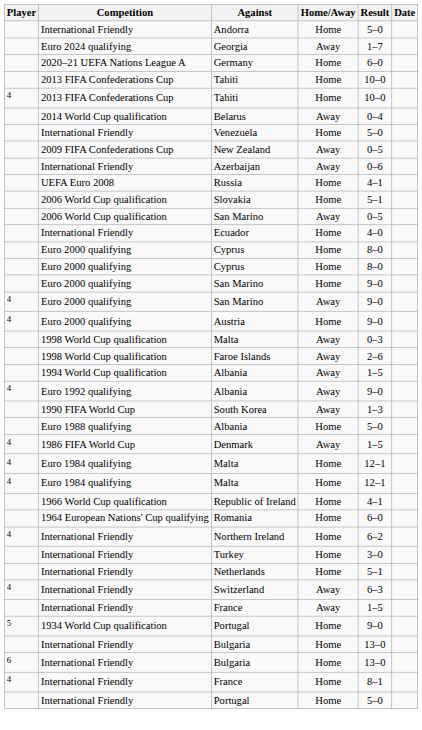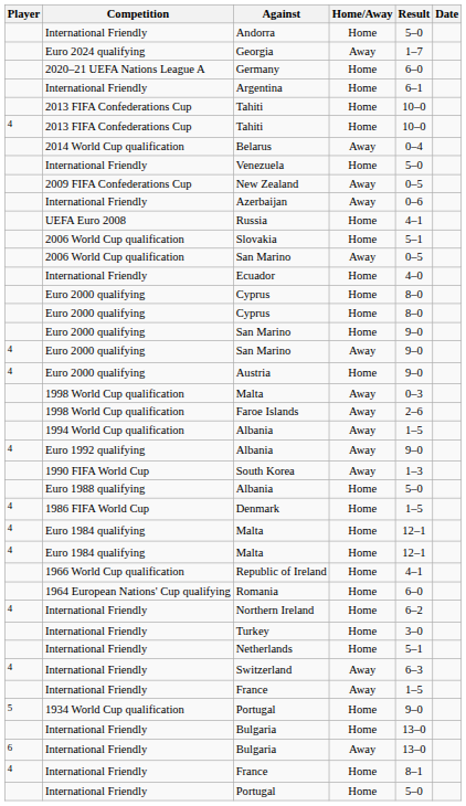 <table class="wikitable sortable">
 <tr>
 <th>Player</th>
 <th>Competition</th>
 <th>Against</th>
 <th style="text-align:center">Home/Away</th>
 <th style="text-align:center;">Result</th>
 <th>Date</th>
 </tr>
 <tr>
 <td></td>
 <td>International Friendly</td>
 <td> Andorra</td>
 <td style="text-align:center;">Home</td>
 <td style="text-align:center;">5–0</td>
 <td></td>
 </tr>
 <tr>
 <td></td>
 <td>Euro 2024 qualifying</td>
 <td> Georgia</td>
 <td style="text-align:center;">Away</td>
 <td style="text-align:center;">1–7</td>
 <td></td>
 </tr>
 <tr>
 <td></td>
 <td>2020–21 UEFA Nations League A</td>
 <td> Germany</td>
 <td style="text-align:center;">Home</td>
 <td style="text-align:center;">6–0</td>
+<td></td>
+</tr>
+<tr>
+<td></td>
+<td>International Friendly</td>
+<td> Argentina</td>
+<td style="text-align:center;">Home</td>
+<td style="text-align:center;">6–1</td>
 <td></td>
 </tr>
 <tr>
 <td></td>
 <td>2013 FIFA Confederations Cup</td>
 <td> Tahiti</td>
 <td style="text-align:center;">Home</td>
 <td style="text-align:center;">10–0</td>
 <td></td>
 </tr>
 <tr>
 <td><sup> 4</sup></td>
 <td>2013 FIFA Confederations Cup</td>
 <td> Tahiti</td>
 <td style="text-align:center;">Home</td>
 <td style="text-align:center;">10–0</td>
 <td></td>
 </tr>
 <tr>
 <td></td>
 <td>2014 World Cup qualification</td>
 <td> Belarus</td>
 <td style="text-align:center;">Away</td>
 <td style="text-align:center;">0–4</td>
 <td></td>
 </tr>
 <tr>
 <td></td>
 <td>International Friendly</td>
 <td> Venezuela</td>
 <td style="text-align:center;">Home</td>
 <td style="text-align:center;">5–0</td>
 <td></td>
 </tr>
 <tr>
 <td></td>
 <td>2009 FIFA Confederations Cup</td>
 <td> New Zealand</td>
 <td style="text-align:center;">Away</td>
 <td style="text-align:center;">0–5</td>
 <td></td>
 </tr>
 <tr>
 <td></td>
 <td>International Friendly</td>
 <td> Azerbaijan</td>
 <td style="text-align:center;">Away</td>
 <td style="text-align:center;">0–6</td>
 <td></td>
 </tr>
 <tr>
 <td></td>
 <td>UEFA Euro 2008</td>
 <td> Russia</td>
 <td style="text-align:center;">Home</td>
 <td style="text-align:center;">4–1</td>
 <td></td>
 </tr>
 <tr>
 <td></td>
 <td>2006 World Cup qualification</td>
 <td> Slovakia</td>
 <td style="text-align:center;">Home</td>
 <td style="text-align:center;">5–1</td>
 <td></td>
 </tr>
 <tr>
 <td></td>
 <td>2006 World Cup qualification</td>
 <td> San Marino</td>
 <td style="text-align:center;">Away</td>
 <td style="text-align:center;">0–5</td>
 <td></td>
 </tr>
 <tr>
 <td></td>
 <td>International Friendly</td>
 <td> Ecuador</td>
 <td style="text-align:center;">Home</td>
 <td style="text-align:center;">4–0</td>
 <td></td>
 </tr>
 <tr>
 <td></td>
 <td>Euro 2000 qualifying</td>
 <td> Cyprus</td>
 <td style="text-align:center;">Home</td>
 <td style="text-align:center;">8–0</td>
 <td></td>
 </tr>
 <tr>
 <td></td>
 <td>Euro 2000 qualifying</td>
 <td> Cyprus</td>
 <td style="text-align:center;">Home</td>
 <td style="text-align:center;">8–0</td>
 <td></td>
 </tr>
 <tr>
 <td></td>
 <td>Euro 2000 qualifying</td>
 <td> San Marino</td>
 <td style="text-align:center;">Home</td>
 <td style="text-align:center;">9–0</td>
 <td></td>
 </tr>
 <tr>
 <td><sup> 4</sup></td>
 <td>Euro 2000 qualifying</td>
 <td> San Marino</td>
 <td style="text-align:center;">Away</td>
 <td style="text-align:center;">9–0</td>
 <td></td>
 </tr>
 <tr>
 <td><sup> 4</sup></td>
 <td>Euro 2000 qualifying</td>
 <td> Austria</td>
 <td style="text-align:center;">Home</td>
 <td style="text-align:center;">9–0</td>
 <td></td>
 </tr>
 <tr>
 <td></td>
 <td>1998 World Cup qualification</td>
 <td> Malta</td>
 <td style="text-align:center;">Away</td>
 <td style="text-align:center;">0–3</td>
 <td></td>
 </tr>
 <tr>
 <td></td>
 <td>1998 World Cup qualification</td>
 <td> Faroe Islands</td>
 <td style="text-align:center;">Away</td>
 <td style="text-align:center;">2–6</td>
 <td></td>
 </tr>
 <tr>
 <td></td>
 <td>1994 World Cup qualification</td>
 <td> Albania</td>
 <td style="text-align:center;">Away</td>
 <td style="text-align:center;">1–5</td>
 <td></td>
 </tr>
 <tr>
 <td><sup>4</sup></td>
 <td>Euro 1992 qualifying</td>
 <td> Albania</td>
 <td style="text-align:center;">Away</td>
 <td style="text-align:center;">9–0</td>
 <td></td>
 </tr>
 <tr>
 <td></td>
 <td>1990 FIFA World Cup</td>
 <td> South Korea</td>
 <td style="text-align:center;">Away</td>
 <td style="text-align:center;">1–3</td>
 <td></td>
 </tr>
 <tr>
 <td></td>
 <td>Euro 1988 qualifying</td>
 <td> Albania</td>
 <td style="text-align:center;">Home</td>
 <td style="text-align:center;">5–0</td>
 <td></td>
 </tr>
 <tr>
 <td><sup> 4</sup></td>
 <td>1986 FIFA World Cup</td>
 <td> Denmark</td>
-<td style="text-align:center;">Away</td>
+<td style="text-align:center;">Home</td>
 <td style="text-align:center;">1–5</td>
 <td></td>
 </tr>
 <tr>
 <td><sup> 4</sup></td>
 <td>Euro 1984 qualifying</td>
 <td> Malta</td>
 <td style="text-align:center;">Home</td>
 <td style="text-align:center;">12–1</td>
 <td></td>
 </tr>
 <tr>
 <td><sup> 4</sup></td>
 <td>Euro 1984 qualifying</td>
 <td> Malta</td>
 <td style="text-align:center;">Home</td>
 <td style="text-align:center;">12–1</td>
 <td></td>
 </tr>
 <tr>
 <td></td>
 <td>1966 World Cup qualification</td>
 <td> Republic of Ireland</td>
 <td style="text-align:center;">Home</td>
 <td style="text-align:center;">4–1</td>
 <td></td>
 </tr>
 <tr>
 <td></td>
 <td>1964 European Nations' Cup qualifying</td>
 <td> Romania</td>
 <td style="text-align:center;">Home</td>
 <td style="text-align:center;">6–0</td>
 <td></td>
 </tr>
 <tr>
 <td><sup> 4</sup></td>
 <td>International Friendly</td>
 <td> Northern Ireland</td>
 <td style="text-align:center;">Home</td>
 <td style="text-align:center;">6–2</td>
 <td></td>
 </tr>
 <tr>
 <td></td>
 <td>International Friendly</td>
 <td> Turkey</td>
 <td style="text-align:center;">Home</td>
 <td style="text-align:center;">3–0</td>
 <td></td>
 </tr>
 <tr>
 <td></td>
 <td>International Friendly</td>
 <td> Netherlands</td>
 <td style="text-align:center;">Home</td>
 <td style="text-align:center;">5–1</td>
 <td></td>
 </tr>
 <tr>
 <td><sup> 4</sup></td>
 <td>International Friendly</td>
 <td> Switzerland</td>
 <td style="text-align:center;">Away</td>
 <td style="text-align:center;">6–3</td>
 <td></td>
 </tr>
 <tr>
 <td></td>
 <td>International Friendly</td>
 <td> France</td>
 <td style="text-align:center;">Away</td>
 <td style="text-align:center;">1–5</td>
 <td></td>
 </tr>
 <tr>
 <td><sup> 5</sup></td>
 <td>1934 World Cup qualification</td>
 <td> Portugal</td>
 <td style="text-align:center;">Home</td>
 <td style="text-align:center;">9–0</td>
 <td></td>
 </tr>
 <tr>
 <td></td>
 <td>International Friendly</td>
 <td> Bulgaria</td>
 <td style="text-align:center;">Home</td>
 <td style="text-align:center;">13–0</td>
 <td></td>
 </tr>
 <tr>
 <td><sup> 6</sup></td>
 <td>International Friendly</td>
 <td> Bulgaria</td>
-<td style="text-align:center;">Home</td>
+<td style="text-align:center;">Away</td>
 <td style="text-align:center;">13–0</td>
 <td></td>
 </tr>
 <tr>
 <td><sup> 4</sup></td>
 <td>International Friendly</td>
 <td> France</td>
 <td style="text-align:center;">Home</td>
 <td style="text-align:center;">8–1</td>
 <td></td>
 </tr>
 <tr>
 <td></td>
 <td>International Friendly</td>
 <td> Portugal</td>
 <td style="text-align:center;">Home</td>
 <td style="text-align:center;">5–0</td>
 <td></td>
 </tr>
 </table>
